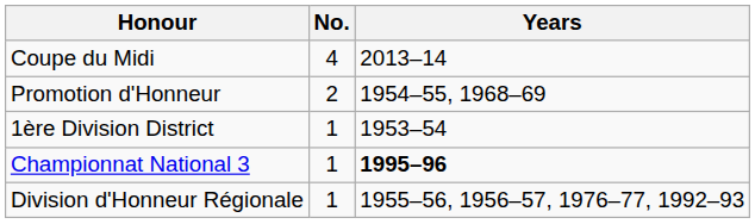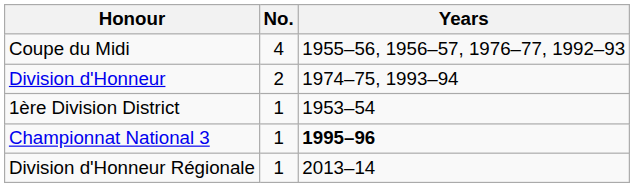 <table class="wikitable">
 <tr>
 <th>Honour</th>
 <th>No.</th>
 <th>Years</th>
 </tr>
 <tr>
 <td>Coupe du Midi</td>
 <td align="center">4</td>
-<td>2013–14</td>
+<td>1955–56, 1956–57, 1976–77, 1992–93</td>
 </tr>
 <tr>
-<td>Promotion d'Honneur</td>
+<td><a href='#'>Division d'Honneur</a></td>
 <td align="center">2</td>
-<td>1954–55, 1968–69</td>
+<td>1974–75, 1993–94</td>
 </tr>
 <tr>
 <td>1ère Division District</td>
 <td align="center">1</td>
 <td>1953–54</td>
 </tr>
 <tr>
 <td><a href='#'>Championnat National 3</a></td>
 <td align="center">1</td>
 <td><strong>1995–96</strong></td>
 </tr>
 <tr>
 <td>Division d'Honneur Régionale</td>
 <td align="center">1</td>
-<td>1955–56, 1956–57, 1976–77, 1992–93</td>
+<td>2013–14</td>
 </tr>
 </table>
